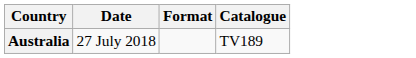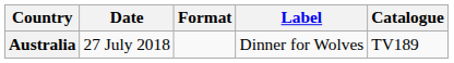 <table class="wikitable plainrowheaders">
 <tr>
 <th scope="col">Country</th>
 <th scope="col">Date</th>
 <th scope="col">Format</th>
+<th scope="col"><a href='#'>Label</a></th>
 <th scope="col">Catalogue</th>
 </tr>
 <tr>
 <th scope="row">Australia</th>
 <td>27 July 2018</td>
 <td></td>
+<td>Dinner for Wolves</td>
 <td>TV189</td>
 </tr>
 </table>
